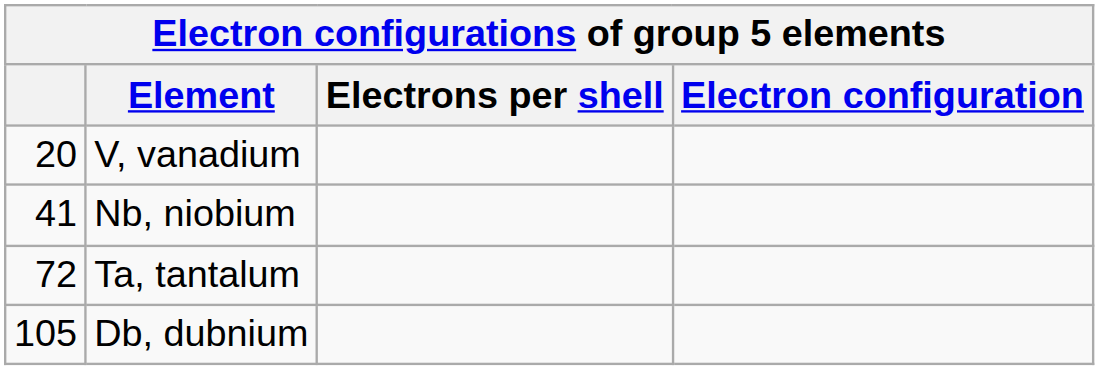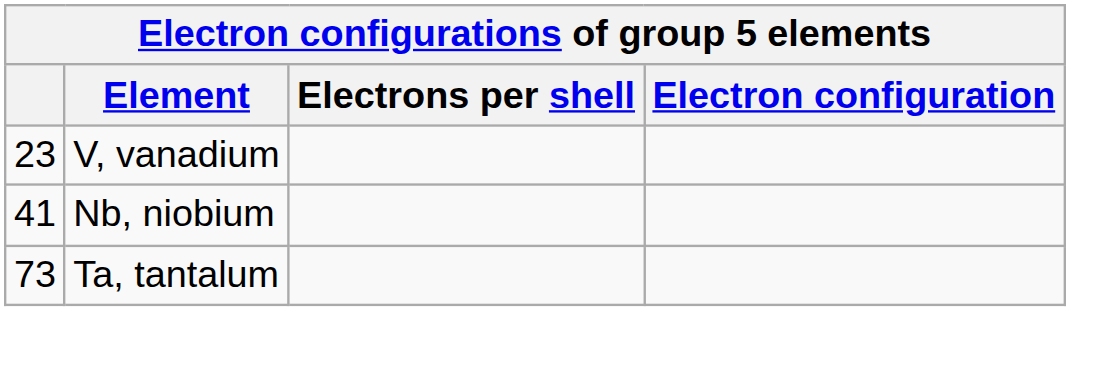 <table class="wikitable" style="white-space:nowrap;">
 <tr>
 <th colspan=4><a href='#'>Electron configurations</a> of group 5 elements</th>
 </tr>
 <tr>
 <th></th>
 <th><a href='#'>Element</a></th>
 <th>Electrons per <a href='#'>shell</a></th>
 <th><a href='#'>Electron configuration</a></th>
 </tr>
 <tr>
-<td style="text-align:right">20</td>
+<td style="text-align:right">23</td>
 <td>V, vanadium</td>
 <td></td>
 <td></td>
 </tr>
 <tr>
 <td style="text-align:right">41</td>
 <td>Nb, niobium</td>
 <td></td>
 <td></td>
 </tr>
 <tr>
-<td style="text-align:right">72</td>
+<td style="text-align:right">73</td>
 <td>Ta, tantalum</td>
 <td></td>
 <td></td>
 </tr>
-<tr>
-<td style="text-align:right">105</td>
-<td>Db, dubnium</td>
-<td></td>
-<td></td>
-</tr>
 </table>
